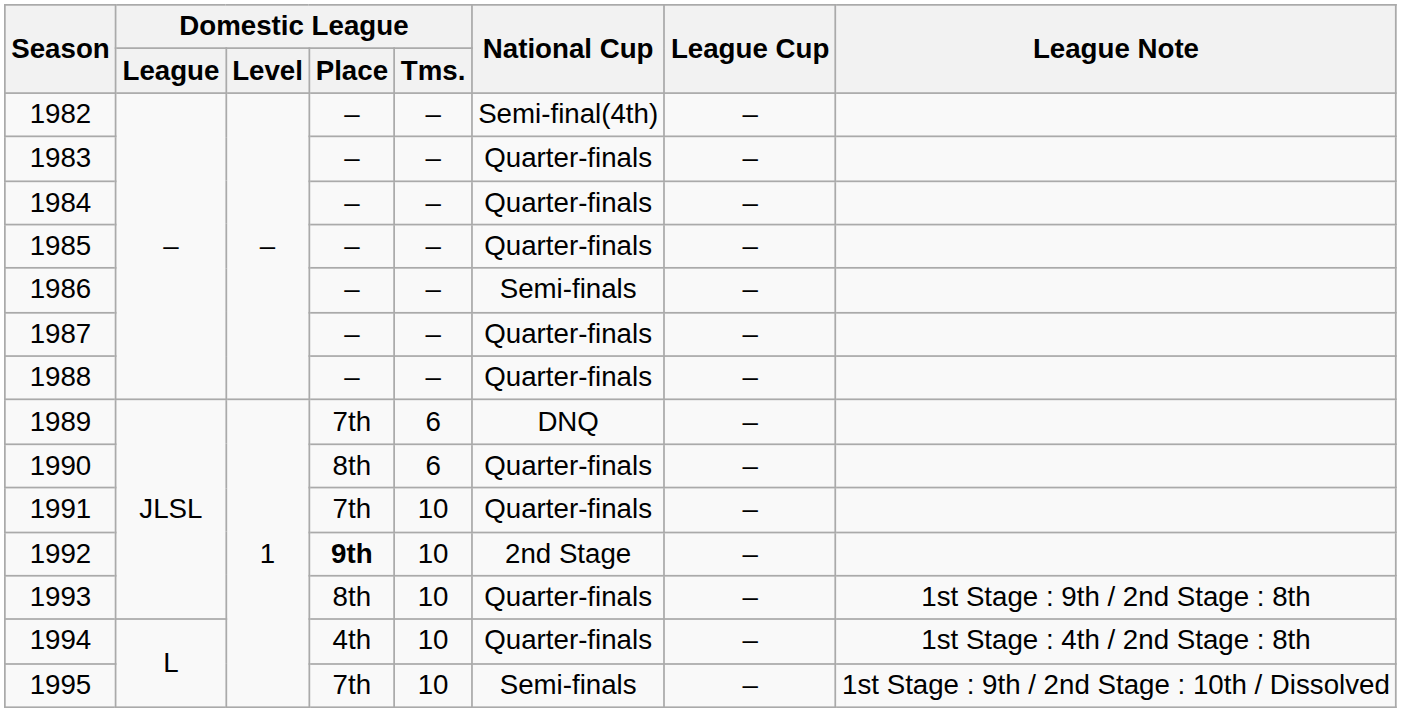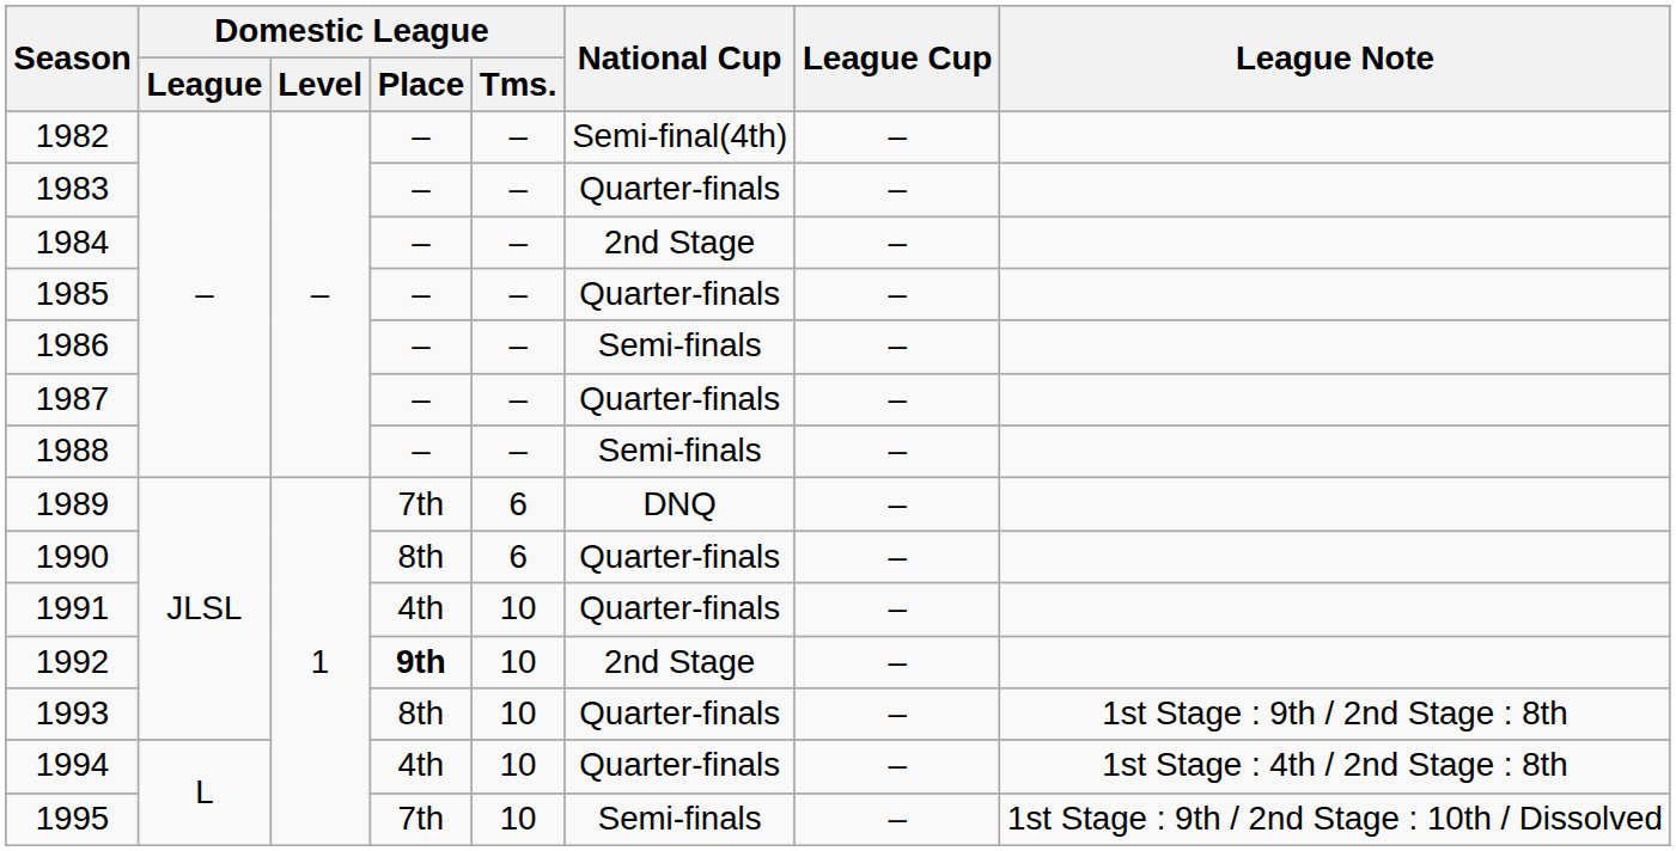 <table class="wikitable" style="text-align:center;">
 <tr style="background:#f0f6fa;">
 <th rowspan="2">Season</th>
 <th colspan="4">Domestic League</th>
 <th rowspan="2">National Cup</th>
 <th rowspan="2">League Cup</th>
 <th rowspan="2">League Note</th>
 </tr>
 <tr>
 <th>League</th>
 <th>Level</th>
 <th>Place</th>
 <th>Tms.</th>
 </tr>
 <tr>
 <td>1982</td>
 <td rowspan="7">–</td>
 <td rowspan="7">–</td>
 <td>–</td>
 <td>–</td>
 <td>Semi-final(4th)</td>
 <td>–</td>
 <td></td>
 </tr>
 <tr>
 <td>1983</td>
 <td>–</td>
 <td>–</td>
 <td>Quarter-finals</td>
 <td>–</td>
 <td></td>
 </tr>
 <tr>
 <td>1984</td>
 <td>–</td>
 <td>–</td>
-<td>Quarter-finals</td>
+<td>2nd Stage</td>
 <td>–</td>
 <td></td>
 </tr>
 <tr>
 <td>1985</td>
 <td>–</td>
 <td>–</td>
 <td>Quarter-finals</td>
 <td>–</td>
 <td></td>
 </tr>
 <tr>
 <td>1986</td>
 <td>–</td>
 <td>–</td>
 <td>Semi-finals</td>
 <td>–</td>
 <td></td>
 </tr>
 <tr>
 <td>1987</td>
 <td>–</td>
 <td>–</td>
 <td>Quarter-finals</td>
 <td>–</td>
 <td></td>
 </tr>
 <tr>
 <td>1988</td>
 <td>–</td>
 <td>–</td>
-<td>Quarter-finals</td>
+<td>Semi-finals</td>
 <td>–</td>
 <td></td>
 </tr>
 <tr>
 <td>1989</td>
 <td rowspan="5">JLSL</td>
 <td rowspan="7">1</td>
 <td>7th</td>
 <td>6</td>
 <td>DNQ</td>
 <td>–</td>
 <td></td>
 </tr>
 <tr>
 <td>1990</td>
 <td>8th</td>
 <td>6</td>
 <td>Quarter-finals</td>
 <td>–</td>
 <td></td>
 </tr>
 <tr>
 <td>1991</td>
-<td>7th</td>
+<td>4th</td>
 <td>10</td>
 <td>Quarter-finals</td>
 <td>–</td>
 <td></td>
 </tr>
 <tr>
 <td>1992</td>
 <td><strong>9th</strong></td>
 <td>10</td>
 <td>2nd Stage</td>
 <td>–</td>
 <td></td>
 </tr>
 <tr>
 <td>1993</td>
 <td>8th</td>
 <td>10</td>
 <td>Quarter-finals</td>
 <td>–</td>
 <td>1st Stage : 9th / 2nd Stage : 8th</td>
 </tr>
 <tr>
 <td>1994</td>
 <td rowspan="2">L</td>
 <td>4th</td>
 <td>10</td>
 <td>Quarter-finals</td>
 <td>–</td>
 <td>1st Stage : 4th / 2nd Stage : 8th</td>
 </tr>
 <tr>
 <td>1995</td>
 <td>7th</td>
 <td>10</td>
 <td>Semi-finals</td>
 <td>–</td>
 <td>1st Stage : 9th / 2nd Stage : 10th / Dissolved</td>
 </tr>
 </table>
